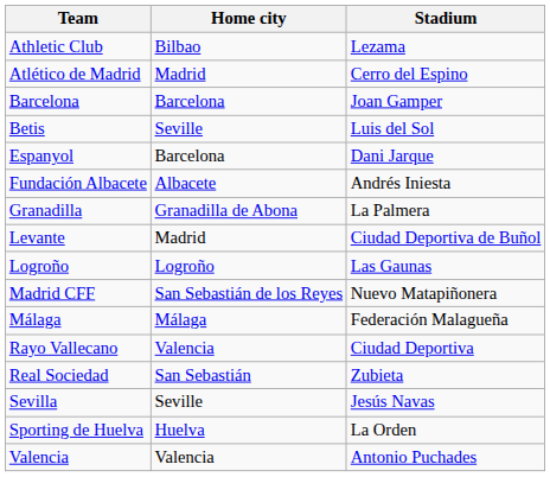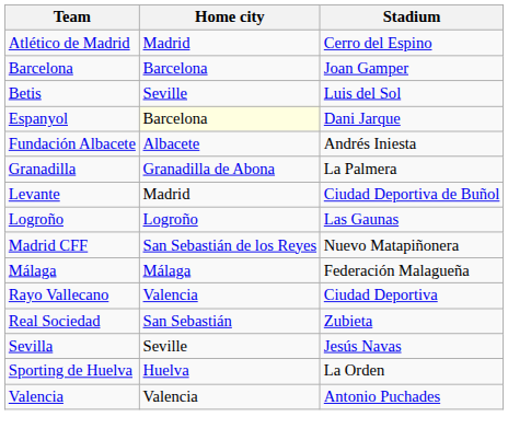 <table class="wikitable sortable">
 <tr>
 <th>Team</th>
 <th>Home city</th>
 <th>Stadium</th>
-</tr>
-<tr>
-<td><a href='#'>Athletic Club</a></td>
-<td> <a href='#'>Bilbao</a></td>
-<td><a href='#'>Lezama</a></td>
 </tr>
 <tr>
 <td><a href='#'>Atlético de Madrid</a></td>
 <td> <a href='#'>Madrid</a></td>
 <td><a href='#'>Cerro del Espino</a></td>
 </tr>
 <tr>
 <td><a href='#'>Barcelona</a></td>
 <td> <a href='#'>Barcelona</a></td>
 <td><a href='#'>Joan Gamper</a></td>
 </tr>
 <tr>
 <td><a href='#'>Betis</a></td>
 <td> <a href='#'>Seville</a></td>
 <td><a href='#'>Luis del Sol</a></td>
 </tr>
 <tr>
 <td><a href='#'>Espanyol</a></td>
-<td> Barcelona</td>
+<td style="background: lightyellow;"> Barcelona</td>
 <td><a href='#'>Dani Jarque</a></td>
 </tr>
 <tr>
 <td><a href='#'>Fundación Albacete</a></td>
 <td> <a href='#'>Albacete</a></td>
 <td>Andrés Iniesta</td>
 </tr>
 <tr>
 <td><a href='#'>Granadilla</a></td>
 <td> <a href='#'>Granadilla de Abona</a></td>
 <td>La Palmera</td>
 </tr>
 <tr>
 <td><a href='#'>Levante</a></td>
 <td> Madrid</td>
 <td><a href='#'>Ciudad Deportiva de Buñol</a></td>
 </tr>
 <tr>
 <td><a href='#'>Logroño</a></td>
 <td> <a href='#'>Logroño</a></td>
 <td><a href='#'>Las Gaunas</a></td>
 </tr>
 <tr>
 <td><a href='#'>Madrid CFF</a></td>
 <td> <a href='#'>San Sebastián de los Reyes</a></td>
 <td>Nuevo Matapiñonera</td>
 </tr>
 <tr>
 <td><a href='#'>Málaga</a></td>
 <td> <a href='#'>Málaga</a></td>
 <td>Federación Malagueña</td>
 </tr>
 <tr>
 <td><a href='#'>Rayo Vallecano</a></td>
 <td> <a href='#'>Valencia</a></td>
 <td><a href='#'>Ciudad Deportiva</a></td>
 </tr>
 <tr>
 <td><a href='#'>Real Sociedad</a></td>
 <td> <a href='#'>San Sebastián</a></td>
 <td><a href='#'>Zubieta</a></td>
 </tr>
 <tr>
 <td><a href='#'>Sevilla</a></td>
 <td> Seville</td>
 <td><a href='#'>Jesús Navas</a></td>
 </tr>
 <tr>
 <td><a href='#'>Sporting de Huelva</a></td>
 <td> <a href='#'>Huelva</a></td>
 <td>La Orden</td>
 </tr>
 <tr>
 <td><a href='#'>Valencia</a></td>
 <td> Valencia</td>
 <td><a href='#'>Antonio Puchades</a></td>
 </tr>
 </table>
